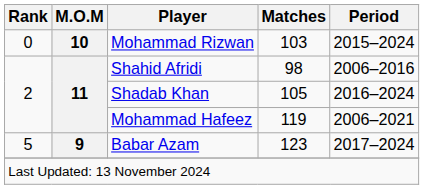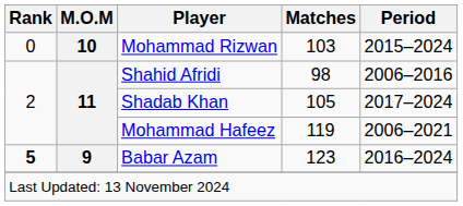 <table class="wikitable plainrowheaders sortable">
 <tr>
 <th scope=col>Rank</th>
 <th scope=col>M.O.M</th>
 <th scope=col>Player</th>
 <th scope=col>Matches</th>
 <th scope=col>Period</th>
 </tr>
 <tr>
 <td align=center>0</td>
 <th scope=row style=text-align:center;>10</th>
 <td><a href='#'>Mohammad Rizwan</a></td>
 <td align=center>103</td>
 <td>2015–2024</td>
 </tr>
 <tr>
 <td align=center rowspan=3>2</td>
 <th scope=row style=text-align:center; rowspan=3>11</th>
 <td><a href='#'>Shahid Afridi</a></td>
 <td align=center>98</td>
 <td>2006–2016</td>
 </tr>
 <tr>
 <td><a href='#'>Shadab Khan</a></td>
 <td align=center>105</td>
-<td>2016–2024</td>
+<td>2017–2024</td>
 </tr>
 <tr>
 <td><a href='#'>Mohammad Hafeez</a></td>
 <td align=center>119</td>
 <td>2006–2021</td>
 </tr>
 <tr>
-<td align=center>5</td>
+<td align=center><strong>5</strong></td>
 <th scope=row style=text-align:center;>9</th>
 <td><a href='#'>Babar Azam</a></td>
 <td align=center>123</td>
-<td>2017–2024</td>
+<td>2016–2024</td>
 </tr>
 <tr>
 </tr>
 <tr class=sortbottom>
 <td colspan=7><small>Last Updated: 13 November 2024</small></td>
 </tr>
 </table>
